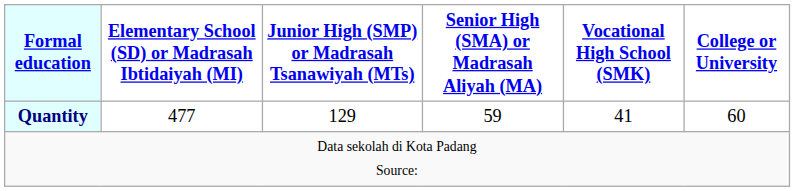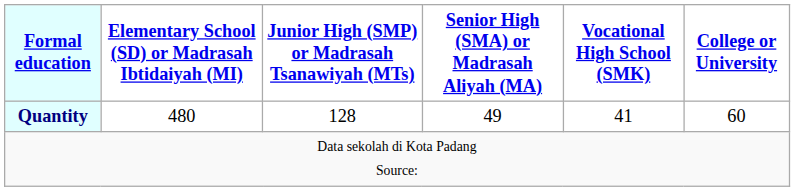 <table class="wikitable" style="font-size:90%;width:70%;border:0px;text-align:center;line-height:120%;">
 <tr>
 <th style="background: #E0FFFF; color: #000080" height="17"><a href='#'>Formal education</a></th>
 <th style="background: #FFFFFF; color:#000080;"><a href='#'>Elementary School (SD) or Madrasah Ibtidaiyah (MI)</a></th>
 <th style="background: #FFFFFF; color:#000080;"><a href='#'>Junior High (SMP) or Madrasah Tsanawiyah (MTs)</a></th>
 <th style="background: #FFFFFF; color:#000080;"><a href='#'>Senior High (SMA) or <strong>Madrasah Aliyah (</strong>MA)</a></th>
 <th style="background: #FFFFFF; color:#000080;"><a href='#'>Vocational High School (SMK)</a></th>
 <th style="background: #FFFFFF; color:#000080;"><a href='#'>College or University</a></th>
 </tr>
 <tr Align="center">
 <th style="background: #E0FFFF; color: #000080" height="17">Quantity</th>
-<td style="background: #FFFFFF; color: black;">477</td>
-<td style="background: #FFFFFF; color: black;">129</td>
-<td style="background: #FFFFFF; color: black;">59</td>
+<td style="background: #FFFFFF; color: black;">480</td>
+<td style="background: #FFFFFF; color: black;">128</td>
+<td style="background: #FFFFFF; color: black;">49</td>
 <td style="background: #FFFFFF; color: black;">41</td>
 <td style="background: #FFFFFF; color: black;">60</td>
 </tr>
 <tr>
 <td colspan="12" style="text-align:center;font-size:90%;"><small>Data sekolah di Kota Padang</small><br><small>Source:</small></td>
 </tr>
 </table>
